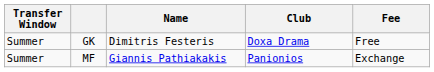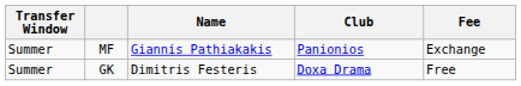 <table class="wikitable plainrowheaders">
 <tr>
 <th scope="col" style="width:6em;">Transfer Window</th>
 <th scope="col" style="width:3em;"></th>
 <th scope="col" style="width:13em;">Name</th>
 <th scope="col" style="width:10em;">Club</th>
 <th scope="col" style="width:7em;">Fee</th>
 </tr>
 <tr>
 <td>Summer</td>
+<td align="center">MF</td>
+<td> <a href='#'>Giannis Pathiakakis</a></td>
+<td> <a href='#'>Panionios</a></td>
+<td>Exchange</td>
+</tr>
+<tr>
+<td>Summer</td>
 <td align="center">GK</td>
 <td> Dimitris Festeris</td>
 <td> <a href='#'>Doxa Drama</a></td>
 <td>Free</td>
 </tr>
-<tr>
-<td>Summer</td>
-<td align="center">MF</td>
-<td> <a href='#'>Giannis Pathiakakis</a></td>
-<td> <a href='#'>Panionios</a></td>
-<td>Exchange</td>
-</tr>
 </table>
